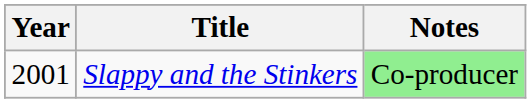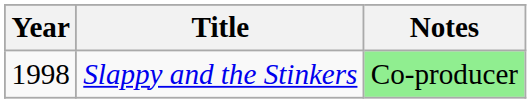 <table class="wikitable">
 <tr>
 <th>Year</th>
 <th>Title</th>
 <th>Notes</th>
 </tr>
 <tr>
-<td>2001</td>
+<td>1998</td>
 <td><em><a href='#'>Slappy and the Stinkers</a></em></td>
 <td style="background: lightgreen;">Co-producer</td>
 </tr>
 </table>
